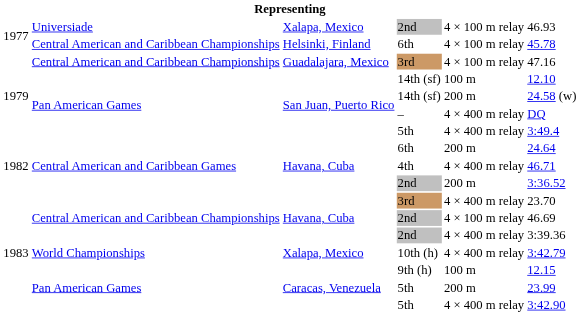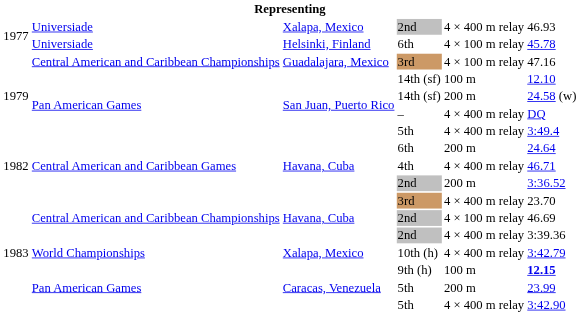 <table>
 <tr>
 <th colspan="6">Representing </th>
 </tr>
 <tr>
 <td rowspan=2>1977</td>
 <td><a href='#'>Universiade</a></td>
 <td><a href='#'>Xalapa, Mexico</a></td>
 <td bgcolor=silver>2nd</td>
-<td>4 × 100 m relay</td>
+<td>4 × 400 m relay</td>
 <td>46.93</td>
 </tr>
 <tr>
-<td><a href='#'>Central American and Caribbean Championships</a></td>
+<td><a href='#'>Universiade</a></td>
 <td><a href='#'>Helsinki, Finland</a></td>
 <td>6th</td>
 <td>4 × 100 m relay</td>
 <td><a href='#'>45.78</a></td>
 </tr>
 <tr>
 <td rowspan=5>1979</td>
 <td><a href='#'>Central American and Caribbean Championships</a></td>
 <td><a href='#'>Guadalajara, Mexico</a></td>
 <td bgcolor=cc9966>3rd</td>
 <td>4 × 100 m relay</td>
 <td>47.16</td>
 </tr>
 <tr>
 <td rowspan=4><a href='#'>Pan American Games</a></td>
 <td rowspan=4><a href='#'>San Juan, Puerto Rico</a></td>
 <td>14th (sf)</td>
 <td>100 m</td>
 <td><a href='#'>12.10</a></td>
 </tr>
 <tr>
 <td>14th (sf)</td>
 <td>200 m</td>
 <td><a href='#'>24.58</a> (w)</td>
 </tr>
 <tr>
 <td>–</td>
 <td>4 × 400 m relay</td>
 <td><a href='#'>DQ</a></td>
 </tr>
 <tr>
 <td>5th</td>
 <td>4 × 400 m relay</td>
 <td><a href='#'>3:49.4</a></td>
 </tr>
 <tr>
 <td rowspan=3>1982</td>
 <td rowspan=3><a href='#'>Central American and Caribbean Games</a></td>
 <td rowspan=3><a href='#'>Havana, Cuba</a></td>
 <td>6th</td>
 <td>200 m</td>
 <td><a href='#'>24.64</a></td>
 </tr>
 <tr>
 <td>4th</td>
 <td>4 × 400 m relay</td>
 <td><a href='#'>46.71</a></td>
 </tr>
 <tr>
 <td bgcolor=silver>2nd</td>
 <td>200 m</td>
 <td><a href='#'>3:36.52</a></td>
 </tr>
 <tr>
 <td rowspan=7>1983</td>
 <td rowspan=3><a href='#'>Central American and Caribbean Championships</a></td>
 <td rowspan=3><a href='#'>Havana, Cuba</a></td>
 <td bgcolor=cc9966>3rd</td>
 <td>4 × 400 m relay</td>
 <td>23.70</td>
 </tr>
 <tr>
 <td bgcolor=silver>2nd</td>
 <td>4 × 100 m relay</td>
 <td>46.69</td>
 </tr>
 <tr>
 <td bgcolor=silver>2nd</td>
 <td>4 × 400 m relay</td>
 <td>3:39.36</td>
 </tr>
 <tr>
 <td><a href='#'>World Championships</a></td>
 <td><a href='#'>Xalapa, Mexico</a></td>
 <td>10th (h)</td>
 <td>4 × 400 m relay</td>
 <td><a href='#'>3:42.79</a></td>
 </tr>
 <tr>
 <td rowspan=3><a href='#'>Pan American Games</a></td>
 <td rowspan=3><a href='#'>Caracas, Venezuela</a></td>
 <td>9th (h)</td>
 <td>100 m</td>
-<td><a href='#'>12.15</a></td>
+<td><strong><a href='#'>12.15</a></strong></td>
 </tr>
 <tr>
 <td>5th</td>
 <td>200 m</td>
 <td><a href='#'>23.99</a></td>
 </tr>
 <tr>
 <td>5th</td>
 <td>4 × 400 m relay</td>
 <td><a href='#'>3:42.90</a></td>
 </tr>
 </table>
